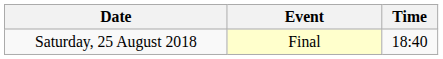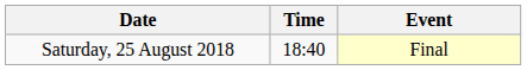 <table class = "wikitable" style="text-align:center;">
 <tr>
 <th width=220>Date</th>
+<th width=50>Time</th>
 <th width=150>Event</th>
-<th width=50>Time</th>
 </tr>
 <tr>
 <td>Saturday, 25 August 2018</td>
+<td>18:40</td>
 <td bgcolor=ffffcc>Final</td>
-<td>18:40</td>
 </tr>
 </table>
